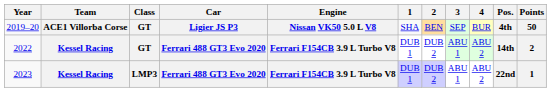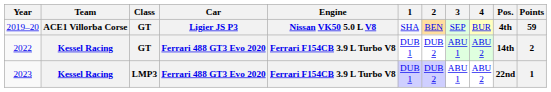 <table class="wikitable" style="text-align:center; font-size:85%">
 <tr>
 <th>Year</th>
 <th>Team</th>
 <th>Class</th>
 <th>Car</th>
 <th>Engine</th>
 <th>1</th>
 <th>2</th>
 <th>3</th>
 <th>4</th>
 <th>Pos.</th>
 <th>Points</th>
 </tr>
 <tr>
 <td><a href='#'>2019–20</a></td>
 <th>ACE1 Villorba Corse</th>
 <th>GT</th>
 <th><a href='#'>Ligier JS P3</a></th>
 <th><a href='#'>Nissan</a> <a href='#'>VK50</a> 5.0 L <a href='#'>V8</a></th>
 <td><a href='#'>SHA</a></td>
 <td style="background:#FFDF9F;"><a href='#'>BEN</a><br></td>
 <td style="background:#DFFFDF;"><a href='#'>SEP</a><br></td>
 <td style="background:#FFFFBF;"><a href='#'>BUR</a><br></td>
 <th>4th</th>
-<th>50</th>
+<th>59</th>
 </tr>
 <tr>
 <td><a href='#'>2022</a></td>
 <th><a href='#'>Kessel Racing</a></th>
 <th>GT</th>
 <th><a href='#'>Ferrari 488 GT3 Evo 2020</a></th>
 <th><a href='#'>Ferrari F154CB</a> 3.9 L Turbo V8</th>
 <td style="background:#FFFFFF;"><a href='#'>DUB<br>1</a><br></td>
 <td style="background:#FFFFFF;"><a href='#'>DUB<br>2</a><br></td>
 <td style="background:#DFFFDF;"><a href='#'>ABU<br>1</a><br></td>
 <td style="background:#DFFFDF;"><a href='#'>ABU<br>2</a><br></td>
 <th>14th</th>
 <th>2</th>
 </tr>
 <tr>
 <td><a href='#'>2023</a></td>
 <th><a href='#'>Kessel Racing</a></th>
 <th>LMP3</th>
 <th><a href='#'>Ferrari 488 GT3 Evo 2020</a></th>
 <th><a href='#'>Ferrari F154CB</a> 3.9 L Turbo V8</th>
 <td style="background:#CFCFFF;"><a href='#'>DUB<br>1</a><br></td>
 <td style="background:#CFCFFF;"><a href='#'>DUB<br>2</a><br></td>
 <td style="background:#FFFFFF;"><a href='#'>ABU<br>1</a><br></td>
 <td style="background:#FFFFFF;"><a href='#'>ABU<br>2</a><br></td>
 <th>22nd</th>
 <th>1</th>
 </tr>
 </table>
